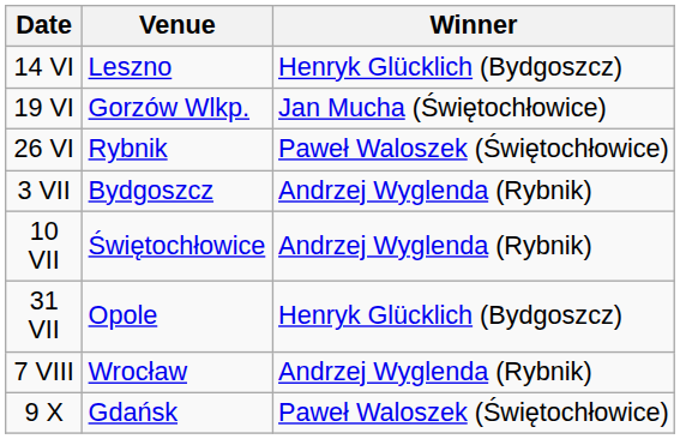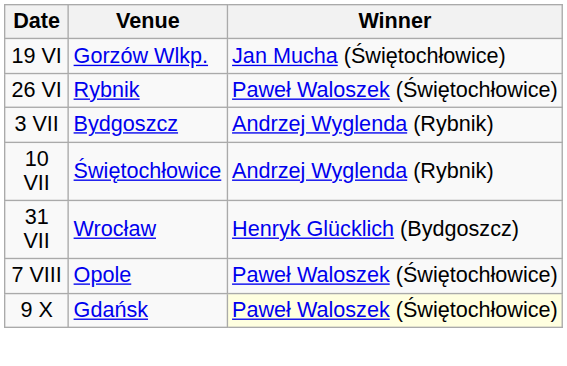 <table class=wikitable>
 <tr>
 <th width=40px>Date</th>
 <th width=110px>Venue</th>
 <th>Winner</th>
-</tr>
-<tr>
-<td align=center>14 VI</td>
-<td><a href='#'>Leszno</a></td>
-<td><a href='#'>Henryk Glücklich</a> (Bydgoszcz)</td>
 </tr>
 <tr>
 <td align=center>19 VI</td>
 <td><a href='#'>Gorzów Wlkp.</a></td>
 <td><a href='#'>Jan Mucha</a> (Świętochłowice)</td>
 </tr>
 <tr>
 <td align=center>26 VI</td>
 <td><a href='#'>Rybnik</a></td>
 <td><a href='#'>Paweł Waloszek</a> (Świętochłowice)</td>
 </tr>
 <tr>
 <td align=center>3 VII</td>
 <td><a href='#'>Bydgoszcz</a></td>
 <td><a href='#'>Andrzej Wyglenda</a> (Rybnik)</td>
 </tr>
 <tr>
 <td align=center>10 VII</td>
 <td><a href='#'>Świętochłowice</a></td>
 <td><a href='#'>Andrzej Wyglenda</a> (Rybnik)</td>
 </tr>
 <tr>
 <td align=center>31 VII</td>
-<td><a href='#'>Opole</a></td>
+<td><a href='#'>Wrocław</a></td>
 <td><a href='#'>Henryk Glücklich</a> (Bydgoszcz)</td>
 </tr>
 <tr>
 <td align=center>7 VIII</td>
-<td><a href='#'>Wrocław</a></td>
-<td><a href='#'>Andrzej Wyglenda</a> (Rybnik)</td>
+<td><a href='#'>Opole</a></td>
+<td><a href='#'>Paweł Waloszek</a> (Świętochłowice)</td>
 </tr>
 <tr>
 <td align=center>9 X</td>
 <td><a href='#'>Gdańsk</a></td>
-<td><a href='#'>Paweł Waloszek</a> (Świętochłowice)</td>
+<td style="background: lightyellow;"><a href='#'>Paweł Waloszek</a> (Świętochłowice)</td>
 </tr>
 </table>
